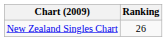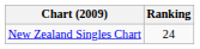 <table class="wikitable">
 <tr>
 <th>Chart (2009)</th>
 <th>Ranking</th>
 </tr>
 <tr>
 <td><a href='#'>New Zealand Singles Chart</a></td>
-<td style="text-align:center;">26</td>
+<td style="text-align:center;">24</td>
 </tr>
 </table>
